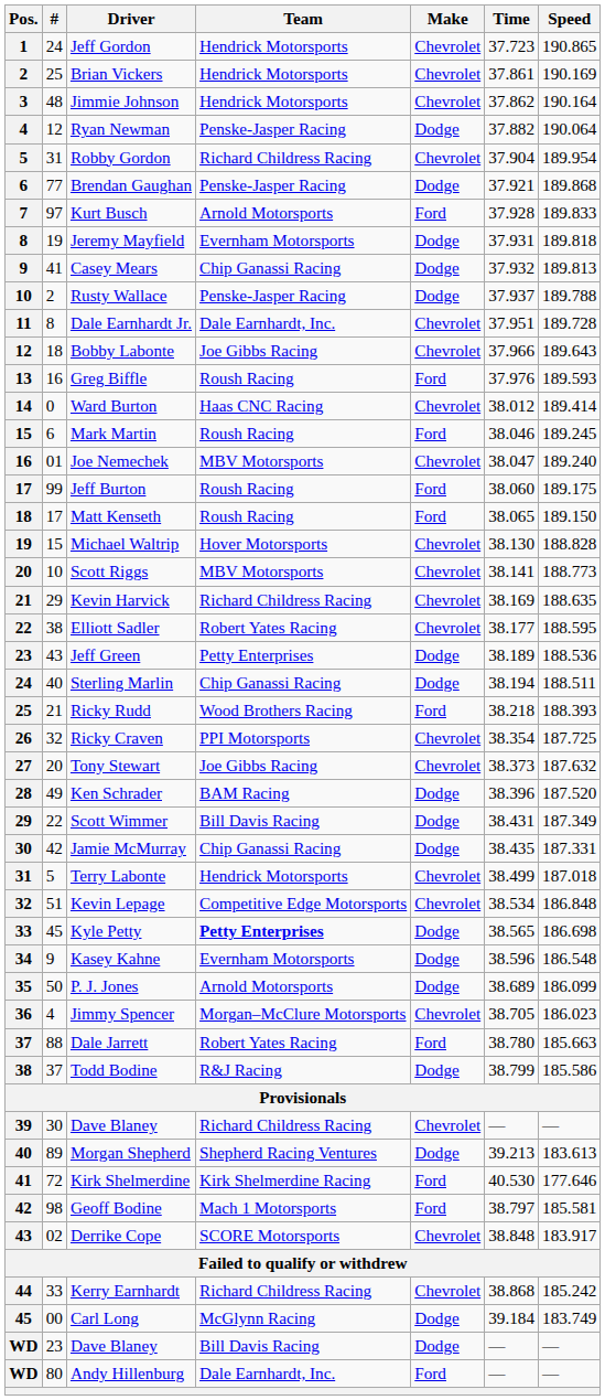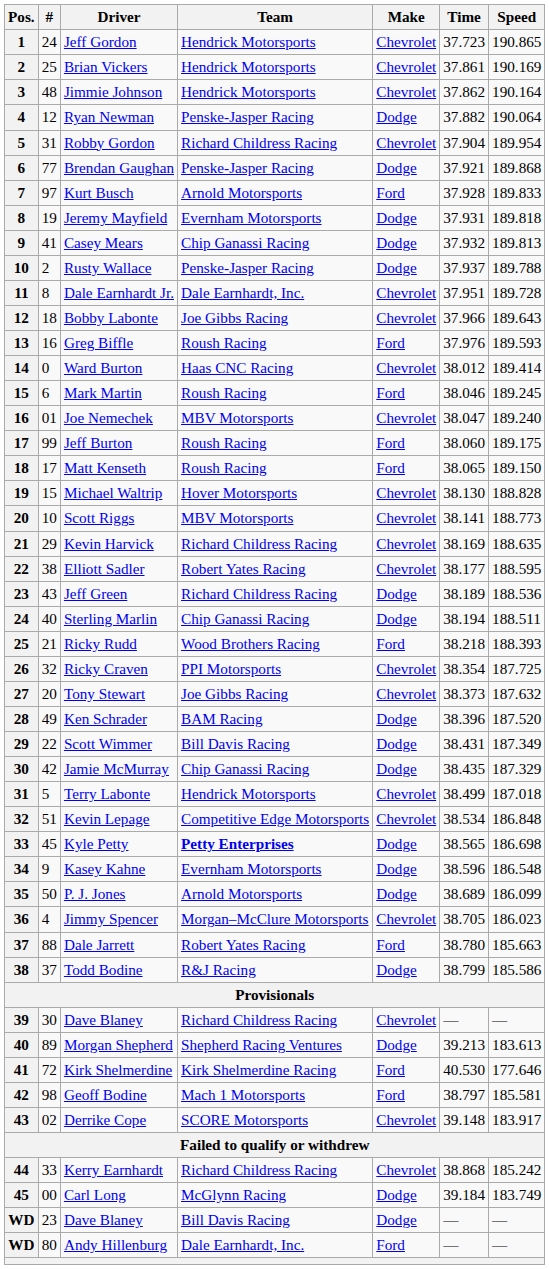 <table class="wikitable" style="font-size:95%">
 <tr>
 <th>Pos.</th>
 <th>#</th>
 <th>Driver</th>
 <th>Team</th>
 <th>Make</th>
 <th>Time</th>
 <th>Speed</th>
 </tr>
 <tr>
 <th>1</th>
 <td>24</td>
 <td><a href='#'>Jeff Gordon</a></td>
 <td><a href='#'>Hendrick Motorsports</a></td>
 <td><a href='#'>Chevrolet</a></td>
 <td>37.723</td>
 <td>190.865</td>
 </tr>
 <tr>
 <th>2</th>
 <td>25</td>
 <td><a href='#'>Brian Vickers</a></td>
 <td><a href='#'>Hendrick Motorsports</a></td>
 <td><a href='#'>Chevrolet</a></td>
 <td>37.861</td>
 <td>190.169</td>
 </tr>
 <tr>
 <th>3</th>
 <td>48</td>
 <td><a href='#'>Jimmie Johnson</a></td>
 <td><a href='#'>Hendrick Motorsports</a></td>
 <td><a href='#'>Chevrolet</a></td>
 <td>37.862</td>
 <td>190.164</td>
 </tr>
 <tr>
 <th>4</th>
 <td>12</td>
 <td><a href='#'>Ryan Newman</a></td>
 <td><a href='#'>Penske-Jasper Racing</a></td>
 <td><a href='#'>Dodge</a></td>
 <td>37.882</td>
 <td>190.064</td>
 </tr>
 <tr>
 <th>5</th>
 <td>31</td>
 <td><a href='#'>Robby Gordon</a></td>
 <td><a href='#'>Richard Childress Racing</a></td>
 <td><a href='#'>Chevrolet</a></td>
 <td>37.904</td>
 <td>189.954</td>
 </tr>
 <tr>
 <th>6</th>
 <td>77</td>
 <td><a href='#'>Brendan Gaughan</a></td>
 <td><a href='#'>Penske-Jasper Racing</a></td>
 <td><a href='#'>Dodge</a></td>
 <td>37.921</td>
 <td>189.868</td>
 </tr>
 <tr>
 <th>7</th>
 <td>97</td>
 <td><a href='#'>Kurt Busch</a></td>
 <td><a href='#'>Arnold Motorsports</a></td>
 <td><a href='#'>Ford</a></td>
 <td>37.928</td>
 <td>189.833</td>
 </tr>
 <tr>
 <th>8</th>
 <td>19</td>
 <td><a href='#'>Jeremy Mayfield</a></td>
 <td><a href='#'>Evernham Motorsports</a></td>
 <td><a href='#'>Dodge</a></td>
 <td>37.931</td>
 <td>189.818</td>
 </tr>
 <tr>
 <th>9</th>
 <td>41</td>
 <td><a href='#'>Casey Mears</a></td>
 <td><a href='#'>Chip Ganassi Racing</a></td>
 <td><a href='#'>Dodge</a></td>
 <td>37.932</td>
 <td>189.813</td>
 </tr>
 <tr>
 <th>10</th>
 <td>2</td>
 <td><a href='#'>Rusty Wallace</a></td>
 <td><a href='#'>Penske-Jasper Racing</a></td>
 <td><a href='#'>Dodge</a></td>
 <td>37.937</td>
 <td>189.788</td>
 </tr>
 <tr>
 <th>11</th>
 <td>8</td>
 <td><a href='#'>Dale Earnhardt Jr.</a></td>
 <td><a href='#'>Dale Earnhardt, Inc.</a></td>
 <td><a href='#'>Chevrolet</a></td>
 <td>37.951</td>
 <td>189.728</td>
 </tr>
 <tr>
 <th>12</th>
 <td>18</td>
 <td><a href='#'>Bobby Labonte</a></td>
 <td><a href='#'>Joe Gibbs Racing</a></td>
 <td><a href='#'>Chevrolet</a></td>
 <td>37.966</td>
 <td>189.643</td>
 </tr>
 <tr>
 <th>13</th>
 <td>16</td>
 <td><a href='#'>Greg Biffle</a></td>
 <td><a href='#'>Roush Racing</a></td>
 <td><a href='#'>Ford</a></td>
 <td>37.976</td>
 <td>189.593</td>
 </tr>
 <tr>
 <th>14</th>
 <td>0</td>
 <td><a href='#'>Ward Burton</a></td>
 <td><a href='#'>Haas CNC Racing</a></td>
 <td><a href='#'>Chevrolet</a></td>
 <td>38.012</td>
 <td>189.414</td>
 </tr>
 <tr>
 <th>15</th>
 <td>6</td>
 <td><a href='#'>Mark Martin</a></td>
 <td><a href='#'>Roush Racing</a></td>
 <td><a href='#'>Ford</a></td>
 <td>38.046</td>
 <td>189.245</td>
 </tr>
 <tr>
 <th>16</th>
 <td>01</td>
 <td><a href='#'>Joe Nemechek</a></td>
 <td><a href='#'>MBV Motorsports</a></td>
 <td><a href='#'>Chevrolet</a></td>
 <td>38.047</td>
 <td>189.240</td>
 </tr>
 <tr>
 <th>17</th>
 <td>99</td>
 <td><a href='#'>Jeff Burton</a></td>
 <td><a href='#'>Roush Racing</a></td>
 <td><a href='#'>Ford</a></td>
 <td>38.060</td>
 <td>189.175</td>
 </tr>
 <tr>
 <th>18</th>
 <td>17</td>
 <td><a href='#'>Matt Kenseth</a></td>
 <td><a href='#'>Roush Racing</a></td>
 <td><a href='#'>Ford</a></td>
 <td>38.065</td>
 <td>189.150</td>
 </tr>
 <tr>
 <th>19</th>
 <td>15</td>
 <td><a href='#'>Michael Waltrip</a></td>
 <td><a href='#'>Hover Motorsports</a></td>
 <td><a href='#'>Chevrolet</a></td>
 <td>38.130</td>
 <td>188.828</td>
 </tr>
 <tr>
 <th>20</th>
 <td>10</td>
 <td><a href='#'>Scott Riggs</a></td>
 <td><a href='#'>MBV Motorsports</a></td>
 <td><a href='#'>Chevrolet</a></td>
 <td>38.141</td>
 <td>188.773</td>
 </tr>
 <tr>
 <th>21</th>
 <td>29</td>
 <td><a href='#'>Kevin Harvick</a></td>
 <td><a href='#'>Richard Childress Racing</a></td>
 <td><a href='#'>Chevrolet</a></td>
 <td>38.169</td>
 <td>188.635</td>
 </tr>
 <tr>
 <th>22</th>
 <td>38</td>
 <td><a href='#'>Elliott Sadler</a></td>
 <td><a href='#'>Robert Yates Racing</a></td>
 <td><a href='#'>Chevrolet</a></td>
 <td>38.177</td>
 <td>188.595</td>
 </tr>
 <tr>
 <th>23</th>
 <td>43</td>
 <td><a href='#'>Jeff Green</a></td>
-<td><a href='#'>Petty Enterprises</a></td>
+<td><a href='#'>Richard Childress Racing</a></td>
 <td><a href='#'>Dodge</a></td>
 <td>38.189</td>
 <td>188.536</td>
 </tr>
 <tr>
 <th>24</th>
 <td>40</td>
 <td><a href='#'>Sterling Marlin</a></td>
 <td><a href='#'>Chip Ganassi Racing</a></td>
 <td><a href='#'>Dodge</a></td>
 <td>38.194</td>
 <td>188.511</td>
 </tr>
 <tr>
 <th>25</th>
 <td>21</td>
 <td><a href='#'>Ricky Rudd</a></td>
 <td><a href='#'>Wood Brothers Racing</a></td>
 <td><a href='#'>Ford</a></td>
 <td>38.218</td>
 <td>188.393</td>
 </tr>
 <tr>
 <th>26</th>
 <td>32</td>
 <td><a href='#'>Ricky Craven</a></td>
 <td><a href='#'>PPI Motorsports</a></td>
 <td><a href='#'>Chevrolet</a></td>
 <td>38.354</td>
 <td>187.725</td>
 </tr>
 <tr>
 <th>27</th>
 <td>20</td>
 <td><a href='#'>Tony Stewart</a></td>
 <td><a href='#'>Joe Gibbs Racing</a></td>
 <td><a href='#'>Chevrolet</a></td>
 <td>38.373</td>
 <td>187.632</td>
 </tr>
 <tr>
 <th>28</th>
 <td>49</td>
 <td><a href='#'>Ken Schrader</a></td>
 <td><a href='#'>BAM Racing</a></td>
 <td><a href='#'>Dodge</a></td>
 <td>38.396</td>
 <td>187.520</td>
 </tr>
 <tr>
 <th>29</th>
 <td>22</td>
 <td><a href='#'>Scott Wimmer</a></td>
 <td><a href='#'>Bill Davis Racing</a></td>
 <td><a href='#'>Dodge</a></td>
 <td>38.431</td>
 <td>187.349</td>
 </tr>
 <tr>
 <th>30</th>
 <td>42</td>
 <td><a href='#'>Jamie McMurray</a></td>
 <td><a href='#'>Chip Ganassi Racing</a></td>
 <td><a href='#'>Dodge</a></td>
 <td>38.435</td>
-<td>187.331</td>
+<td>187.329</td>
 </tr>
 <tr>
 <th>31</th>
 <td>5</td>
 <td><a href='#'>Terry Labonte</a></td>
 <td><a href='#'>Hendrick Motorsports</a></td>
 <td><a href='#'>Chevrolet</a></td>
 <td>38.499</td>
 <td>187.018</td>
 </tr>
 <tr>
 <th>32</th>
 <td>51</td>
 <td><a href='#'>Kevin Lepage</a></td>
 <td><a href='#'>Competitive Edge Motorsports</a></td>
 <td><a href='#'>Chevrolet</a></td>
 <td>38.534</td>
 <td>186.848</td>
 </tr>
 <tr>
 <th>33</th>
 <td>45</td>
 <td><a href='#'>Kyle Petty</a></td>
 <td><strong><a href='#'>Petty Enterprises</a></strong></td>
 <td><a href='#'>Dodge</a></td>
 <td>38.565</td>
 <td>186.698</td>
 </tr>
 <tr>
 <th>34</th>
 <td>9</td>
 <td><a href='#'>Kasey Kahne</a></td>
 <td><a href='#'>Evernham Motorsports</a></td>
 <td><a href='#'>Dodge</a></td>
 <td>38.596</td>
 <td>186.548</td>
 </tr>
 <tr>
 <th>35</th>
 <td>50</td>
 <td><a href='#'>P. J. Jones</a></td>
 <td><a href='#'>Arnold Motorsports</a></td>
 <td><a href='#'>Dodge</a></td>
 <td>38.689</td>
 <td>186.099</td>
 </tr>
 <tr>
 <th>36</th>
 <td>4</td>
 <td><a href='#'>Jimmy Spencer</a></td>
 <td><a href='#'>Morgan–McClure Motorsports</a></td>
 <td><a href='#'>Chevrolet</a></td>
 <td>38.705</td>
 <td>186.023</td>
 </tr>
 <tr>
 <th>37</th>
 <td>88</td>
 <td><a href='#'>Dale Jarrett</a></td>
 <td><a href='#'>Robert Yates Racing</a></td>
 <td><a href='#'>Ford</a></td>
 <td>38.780</td>
 <td>185.663</td>
 </tr>
 <tr>
 <th>38</th>
 <td>37</td>
 <td><a href='#'>Todd Bodine</a></td>
 <td><a href='#'>R&J Racing</a></td>
 <td><a href='#'>Dodge</a></td>
 <td>38.799</td>
 <td>185.586</td>
 </tr>
 <tr>
 <th colspan="7">Provisionals</th>
 </tr>
 <tr>
 <th>39</th>
 <td>30</td>
 <td><a href='#'>Dave Blaney</a></td>
 <td><a href='#'>Richard Childress Racing</a></td>
 <td><a href='#'>Chevrolet</a></td>
 <td>—</td>
 <td>—</td>
 </tr>
 <tr>
 <th>40</th>
 <td>89</td>
 <td><a href='#'>Morgan Shepherd</a></td>
 <td><a href='#'>Shepherd Racing Ventures</a></td>
 <td><a href='#'>Dodge</a></td>
 <td>39.213</td>
 <td>183.613</td>
 </tr>
 <tr>
 <th>41</th>
 <td>72</td>
 <td><a href='#'>Kirk Shelmerdine</a></td>
 <td><a href='#'>Kirk Shelmerdine Racing</a></td>
 <td><a href='#'>Ford</a></td>
 <td>40.530</td>
 <td>177.646</td>
 </tr>
 <tr>
 <th>42</th>
 <td>98</td>
 <td><a href='#'>Geoff Bodine</a></td>
 <td><a href='#'>Mach 1 Motorsports</a></td>
 <td><a href='#'>Ford</a></td>
 <td>38.797</td>
 <td>185.581</td>
 </tr>
 <tr>
 <th>43</th>
 <td>02</td>
 <td><a href='#'>Derrike Cope</a></td>
 <td><a href='#'>SCORE Motorsports</a></td>
 <td><a href='#'>Chevrolet</a></td>
-<td>38.848</td>
+<td>39.148</td>
 <td>183.917</td>
 </tr>
 <tr>
 <th colspan="7">Failed to qualify or withdrew</th>
 </tr>
 <tr>
 <th>44</th>
 <td>33</td>
 <td><a href='#'>Kerry Earnhardt</a></td>
 <td><a href='#'>Richard Childress Racing</a></td>
 <td><a href='#'>Chevrolet</a></td>
 <td>38.868</td>
 <td>185.242</td>
 </tr>
 <tr>
 <th>45</th>
 <td>00</td>
 <td><a href='#'>Carl Long</a></td>
 <td><a href='#'>McGlynn Racing</a></td>
 <td><a href='#'>Dodge</a></td>
 <td>39.184</td>
 <td>183.749</td>
 </tr>
 <tr>
 <th>WD</th>
 <td>23</td>
 <td><a href='#'>Dave Blaney</a></td>
 <td><a href='#'>Bill Davis Racing</a></td>
 <td><a href='#'>Dodge</a></td>
 <td>—</td>
 <td>—</td>
 </tr>
 <tr>
 <th>WD</th>
 <td>80</td>
 <td><a href='#'>Andy Hillenburg</a></td>
 <td><a href='#'>Dale Earnhardt, Inc.</a></td>
 <td><a href='#'>Ford</a></td>
 <td>—</td>
 <td>—</td>
 </tr>
 <tr>
 <th colspan="7"></th>
 </tr>
 </table>
